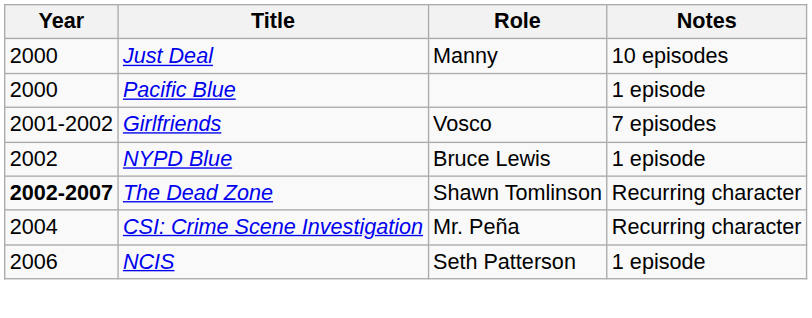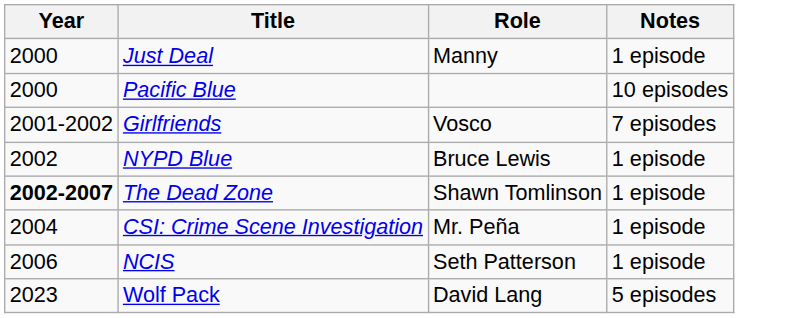 <table class="wikitable sortable">
 <tr>
 <th>Year</th>
 <th>Title</th>
 <th>Role</th>
 <th>Notes</th>
 </tr>
 <tr>
 <td>2000</td>
 <td><em><a href='#'>Just Deal</a></em></td>
 <td>Manny</td>
-<td>10 episodes</td>
+<td>1 episode</td>
 </tr>
 <tr>
 <td>2000</td>
 <td><em><a href='#'>Pacific Blue</a></em></td>
 <td></td>
-<td>1 episode</td>
+<td>10 episodes</td>
 </tr>
 <tr>
 <td>2001-2002</td>
 <td><em><a href='#'>Girlfriends</a></em></td>
 <td>Vosco</td>
 <td>7 episodes</td>
 </tr>
 <tr>
 <td>2002</td>
 <td><em><a href='#'>NYPD Blue</a></em></td>
 <td>Bruce Lewis</td>
 <td>1 episode</td>
 </tr>
 <tr>
 <td><strong>2002-2007</strong></td>
 <td><em><a href='#'>The Dead Zone</a></em></td>
 <td>Shawn Tomlinson</td>
-<td>Recurring character</td>
+<td>1 episode</td>
 </tr>
 <tr>
 <td>2004</td>
 <td><em><a href='#'>CSI: Crime Scene Investigation</a></em></td>
 <td>Mr. Peña</td>
-<td>Recurring character</td>
+<td>1 episode</td>
 </tr>
 <tr>
 <td>2006</td>
 <td><em><a href='#'>NCIS</a></em></td>
 <td>Seth Patterson</td>
 <td>1 episode</td>
 </tr>
+<tr>
+<td>2023</td>
+<td><a href='#'>Wolf Pack</a></td>
+<td>David Lang</td>
+<td>5 episodes</td>
+</tr>
 </table>
